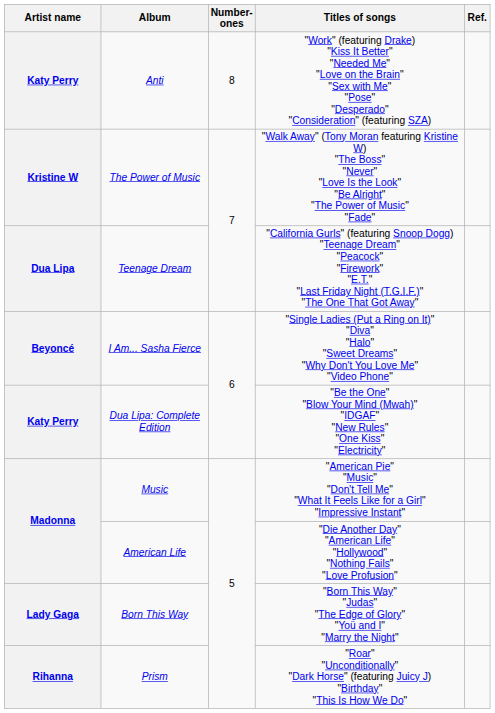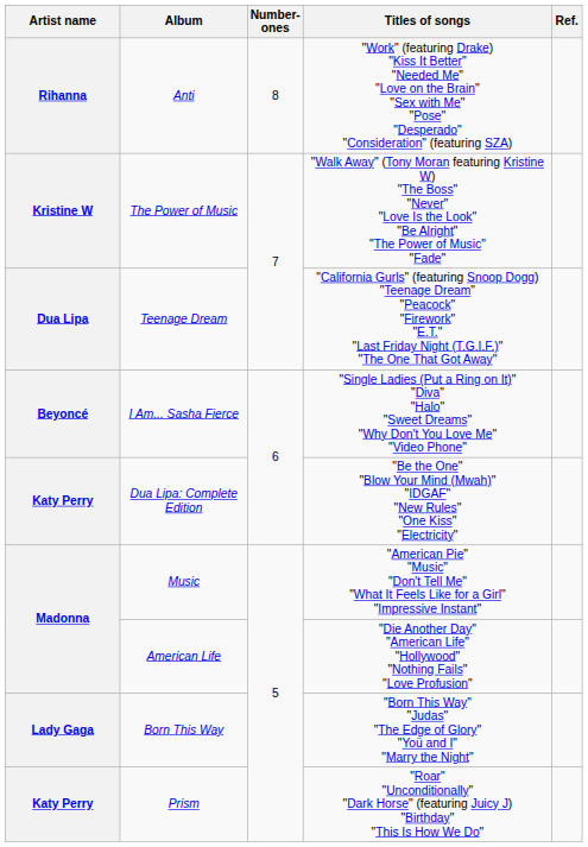 <table class="wikitable sortable plainrowheaders" style="text-align:center;">
 <tr>
 <th scope="col" style="width:9em;">Artist name</th>
 <th scope="col" style="width:10em;">Album</th>
 <th scope="col" style="width:3em;">Number-ones</th>
 <th scope="col" style="width:20em;" class="unsortable">Titles of songs</th>
 <th scope="col" style="width:2em;" class="unsortable">Ref.</th>
 </tr>
 <tr>
-<th scope="row"><a href='#'>Katy Perry</a></th>
+<th scope="row"><a href='#'>Rihanna</a></th>
 <td><em><a href='#'>Anti</a></em></td>
 <td>8</td>
 <td>"<a href='#'>Work</a>" (featuring <a href='#'>Drake</a>) <br> "<a href='#'>Kiss It Better</a>" <br> "<a href='#'>Needed Me</a>" <br> "<a href='#'>Love on the Brain</a>" <br> "<a href='#'>Sex with Me</a>" <br> "<a href='#'>Pose</a>" <br> "<a href='#'>Desperado</a>" <br> "<a href='#'>Consideration</a>" (featuring <a href='#'>SZA</a>)</td>
 <td></td>
 </tr>
 <tr>
 <th scope="row"><a href='#'>Kristine W</a></th>
 <td><em><a href='#'>The Power of Music</a></em></td>
 <td rowspan="2">7</td>
 <td>"<a href='#'>Walk Away</a>" (<a href='#'>Tony Moran</a> featuring <a href='#'>Kristine W</a>)<br> "<a href='#'>The Boss</a>" <br> "<a href='#'>Never</a>" <br> "<a href='#'>Love Is the Look</a>" <br> "<a href='#'>Be Alright</a>" <br> "<a href='#'>The Power of Music</a>" <br> "<a href='#'>Fade</a>"</td>
 <td></td>
 </tr>
 <tr>
 <th scope="row"><a href='#'>Dua Lipa</a></th>
 <td><em><a href='#'>Teenage Dream</a></em></td>
 <td>"<a href='#'>California Gurls</a>" (featuring <a href='#'>Snoop Dogg</a>) <br> "<a href='#'>Teenage Dream</a>" <br> "<a href='#'>Peacock</a>" <br> "<a href='#'>Firework</a>"  <br> "<a href='#'>E.T.</a>"  <br> "<a href='#'>Last Friday Night (T.G.I.F.)</a>" <br> "<a href='#'>The One That Got Away</a>"</td>
 <td></td>
 </tr>
 <tr>
 <th scope="row"><a href='#'>Beyoncé</a></th>
 <td><em><a href='#'>I Am... Sasha Fierce</a></em></td>
 <td rowspan="2">6</td>
 <td>"<a href='#'>Single Ladies (Put a Ring on It)</a>" <br> "<a href='#'>Diva</a>"  <br> "<a href='#'>Halo</a>"  <br> "<a href='#'>Sweet Dreams</a>" <br> "<a href='#'>Why Don't You Love Me</a>" <br> "<a href='#'>Video Phone</a>"</td>
 <td></td>
 </tr>
 <tr>
 <th scope="row"><a href='#'>Katy Perry</a></th>
 <td><em><a href='#'>Dua Lipa: Complete Edition</a></em></td>
 <td>"<a href='#'>Be the One</a>" <br> "<a href='#'>Blow Your Mind (Mwah)</a>" <br> "<a href='#'>IDGAF</a>" <br> "<a href='#'>New Rules</a>" <br> "<a href='#'>One Kiss</a>" <br> "<a href='#'>Electricity</a>"</td>
 <td></td>
 </tr>
 <tr>
 <th scope="row" rowspan="2"><a href='#'>Madonna</a></th>
 <td><em><a href='#'>Music</a></em></td>
 <td rowspan="4">5</td>
 <td>"<a href='#'>American Pie</a>" <br> "<a href='#'>Music</a>" <br> "<a href='#'>Don't Tell Me</a>" <br> "<a href='#'>What It Feels Like for a Girl</a>" <br> "<a href='#'>Impressive Instant</a>"</td>
 <td></td>
 </tr>
 <tr>
 <td><em><a href='#'>American Life</a></em></td>
 <td>"<a href='#'>Die Another Day</a>" <br> "<a href='#'>American Life</a>" <br> "<a href='#'>Hollywood</a>" <br> "<a href='#'>Nothing Fails</a>" <br> "<a href='#'>Love Profusion</a>"</td>
 <td></td>
 </tr>
 <tr>
 <th scope="row"><a href='#'>Lady Gaga</a></th>
 <td><em><a href='#'>Born This Way</a></em></td>
 <td>"<a href='#'>Born This Way</a>" <br> "<a href='#'>Judas</a>" <br> "<a href='#'>The Edge of Glory</a>" <br> "<a href='#'>Yoü and I</a>" <br> "<a href='#'>Marry the Night</a>"</td>
 <td></td>
 </tr>
 <tr>
-<th scope="row"><a href='#'>Rihanna</a></th>
+<th scope="row"><a href='#'>Katy Perry</a></th>
 <td><em><a href='#'>Prism</a></em></td>
 <td>"<a href='#'>Roar</a>" <br> "<a href='#'>Unconditionally</a>" <br> "<a href='#'>Dark Horse</a>" (featuring <a href='#'>Juicy J</a>) <br> "<a href='#'>Birthday</a>" <br> "<a href='#'>This Is How We Do</a>"</td>
 <td></td>
 </tr>
 </table>
